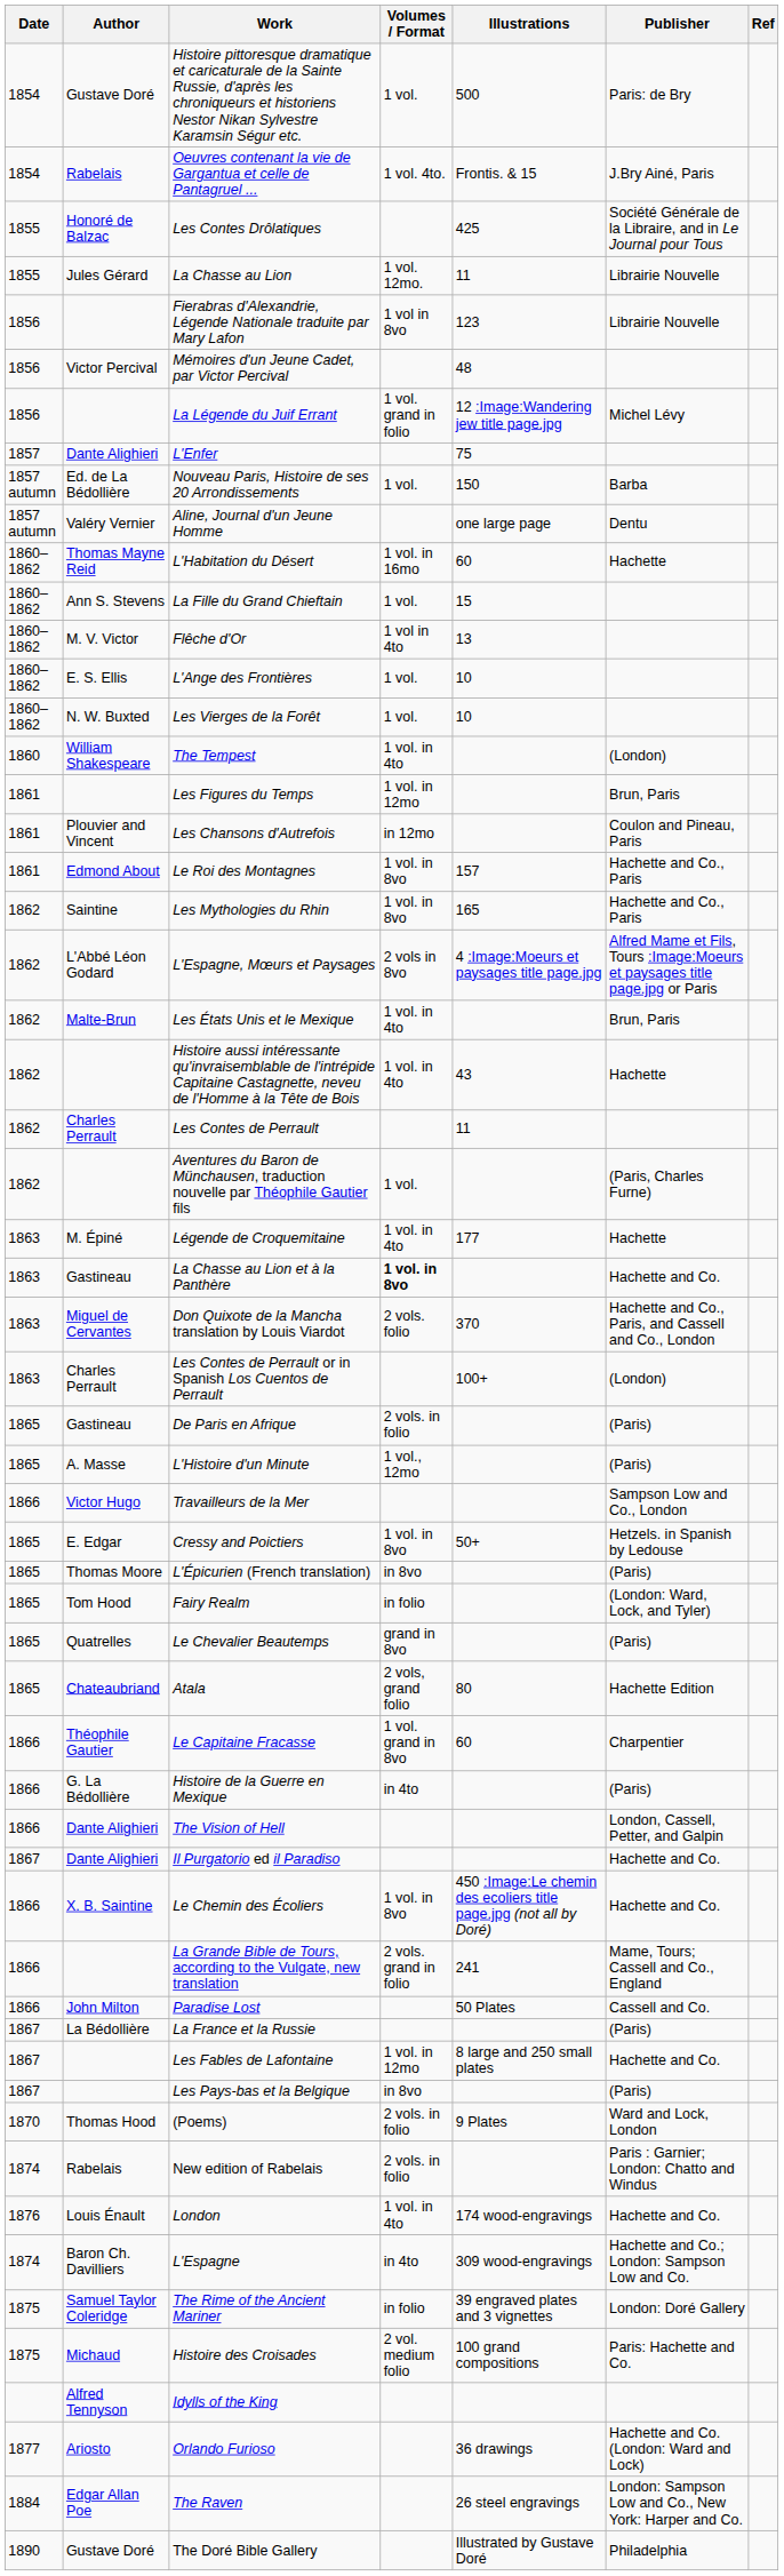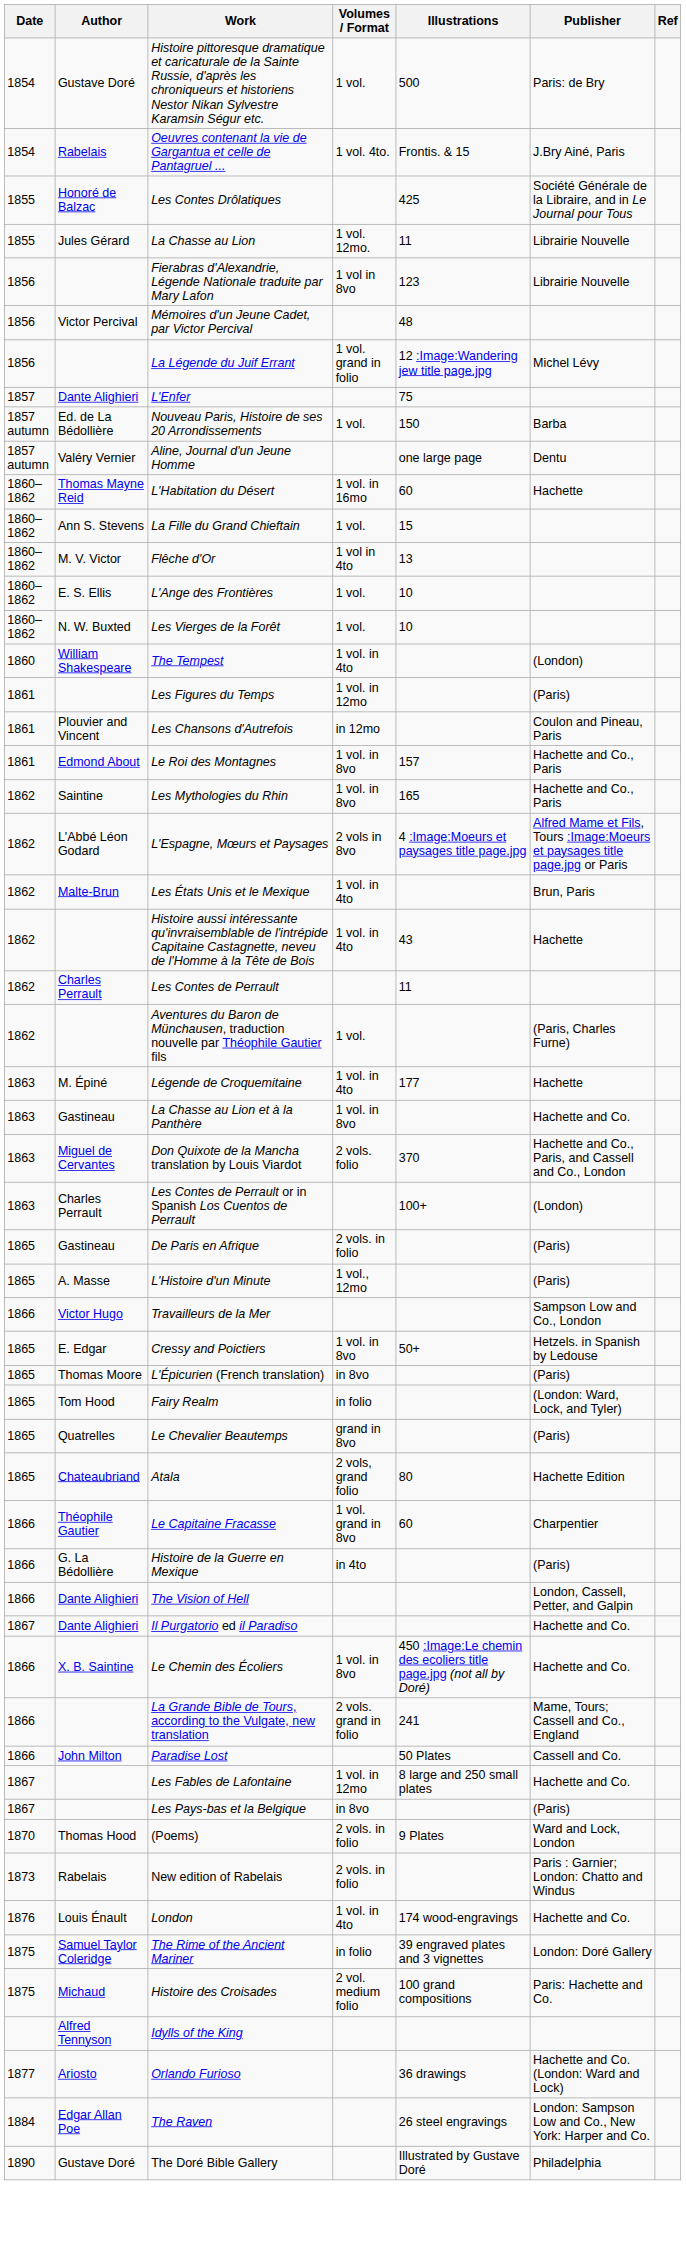 <table class="wikitable sortable">
 <tr>
 <th>Date</th>
 <th>Author</th>
 <th>Work</th>
 <th>Volumes / Format</th>
 <th>Illustrations</th>
 <th>Publisher</th>
 <th>Ref</th>
 </tr>
 <tr>
 <td>1854</td>
 <td>Gustave Doré</td>
 <td><em>Histoire pittoresque dramatique et caricaturale de la Sainte Russie, d'après les chroniqueurs et historiens Nestor Nikan Sylvestre Karamsin Ségur etc.</em></td>
 <td>1 vol.</td>
 <td>500</td>
 <td>Paris: de Bry</td>
 <td></td>
 </tr>
 <tr>
 <td>1854</td>
 <td><a href='#'>Rabelais</a></td>
 <td><a href='#'><em>Oeuvres contenant la vie de Gargantua et celle de Pantagruel ...</em></a></td>
 <td>1 vol. 4to.</td>
 <td>Frontis. & 15</td>
 <td>J.Bry Ainé, Paris</td>
 <td></td>
 </tr>
 <tr>
 <td>1855</td>
 <td><a href='#'>Honoré de Balzac</a></td>
 <td><em>Les Contes Drôlatiques</em></td>
 <td></td>
 <td>425</td>
 <td>Société Générale de la Libraire, and in <em>Le Journal pour Tous</em></td>
 <td></td>
 </tr>
 <tr>
 <td>1855</td>
 <td>Jules Gérard</td>
 <td><em>La Chasse au Lion</em></td>
 <td>1 vol. 12mo.</td>
 <td>11</td>
 <td>Librairie Nouvelle</td>
 <td></td>
 </tr>
 <tr>
 <td>1856</td>
 <td></td>
 <td><em>Fierabras d'Alexandrie, Légende Nationale traduite par Mary Lafon</em></td>
 <td>1 vol in 8vo</td>
 <td>123</td>
 <td>Librairie Nouvelle</td>
 <td></td>
 </tr>
 <tr>
 <td>1856</td>
 <td>Victor Percival</td>
 <td><em>Mémoires d'un Jeune Cadet, par Victor Percival</em></td>
 <td></td>
 <td>48</td>
 <td></td>
 <td></td>
 </tr>
 <tr>
 <td>1856</td>
 <td></td>
 <td><em><a href='#'>La Légende du Juif Errant</a></em></td>
 <td>1 vol. grand in folio</td>
 <td>12 <a href='#'>:Image:Wandering jew title page.jpg</a></td>
 <td>Michel Lévy</td>
 <td></td>
 </tr>
 <tr>
 <td>1857</td>
 <td><a href='#'>Dante Alighieri</a></td>
 <td><em><a href='#'>L'Enfer</a></em></td>
 <td></td>
 <td>75</td>
 <td></td>
 <td></td>
 </tr>
 <tr>
 <td>1857 autumn</td>
 <td>Ed. de La Bédollière</td>
 <td><em>Nouveau Paris, Histoire de ses 20 Arrondissements</em></td>
 <td>1 vol.</td>
 <td>150</td>
 <td>Barba</td>
 <td></td>
 </tr>
 <tr>
 <td>1857 autumn</td>
 <td>Valéry Vernier</td>
 <td><em>Aline, Journal d'un Jeune Homme</em></td>
 <td></td>
 <td>one large page</td>
 <td>Dentu</td>
 <td></td>
 </tr>
 <tr>
 <td>1860–1862</td>
 <td><a href='#'>Thomas Mayne Reid</a></td>
 <td><em>L'Habitation du Désert</em></td>
 <td>1 vol. in 16mo</td>
 <td>60</td>
 <td>Hachette</td>
 <td></td>
 </tr>
 <tr>
 <td>1860–1862</td>
 <td>Ann S. Stevens</td>
 <td><em>La Fille du Grand Chieftain</em></td>
 <td>1 vol.</td>
 <td>15</td>
 <td></td>
 <td></td>
 </tr>
 <tr>
 <td>1860–1862</td>
 <td>M. V. Victor</td>
 <td><em>Flêche d'Or</em></td>
 <td>1 vol in 4to</td>
 <td>13</td>
 <td></td>
 <td></td>
 </tr>
 <tr>
 <td>1860–1862</td>
 <td>E. S. Ellis</td>
 <td><em>L'Ange des Frontières</em></td>
 <td>1 vol.</td>
 <td>10</td>
 <td></td>
 <td></td>
 </tr>
 <tr>
 <td>1860–1862</td>
 <td>N. W. Buxted</td>
 <td><em>Les Vierges de la Forêt</em></td>
 <td>1 vol.</td>
 <td>10</td>
 <td></td>
 <td></td>
 </tr>
 <tr>
 <td>1860</td>
 <td><a href='#'>William Shakespeare</a></td>
 <td><em><a href='#'>The Tempest</a></em></td>
 <td>1 vol. in 4to</td>
 <td></td>
 <td>(London)</td>
 <td></td>
 </tr>
 <tr>
 <td>1861</td>
 <td></td>
 <td><em>Les Figures du Temps</em></td>
 <td>1 vol. in 12mo</td>
 <td></td>
-<td>Brun, Paris</td>
+<td>(Paris)</td>
 <td></td>
 </tr>
 <tr>
 <td>1861</td>
 <td>Plouvier and Vincent</td>
 <td><em>Les Chansons d'Autrefois</em></td>
 <td>in 12mo</td>
 <td></td>
 <td>Coulon and Pineau, Paris</td>
 <td></td>
 </tr>
 <tr>
 <td>1861</td>
 <td><a href='#'>Edmond About</a></td>
 <td><em>Le Roi des Montagnes</em></td>
 <td>1 vol. in 8vo</td>
 <td>157</td>
 <td>Hachette and Co., Paris</td>
 <td></td>
 </tr>
 <tr>
 <td>1862</td>
 <td>Saintine</td>
 <td><em>Les Mythologies du Rhin</em></td>
 <td>1 vol. in 8vo</td>
 <td>165</td>
 <td>Hachette and Co., Paris</td>
 <td></td>
 </tr>
 <tr>
 <td>1862</td>
 <td>L'Abbé Léon Godard</td>
 <td><em>L'Espagne, Mœurs et Paysages</em></td>
 <td>2 vols in 8vo</td>
 <td>4 <a href='#'>:Image:Moeurs et paysages title page.jpg</a></td>
 <td><a href='#'>Alfred Mame et Fils</a>, Tours <a href='#'>:Image:Moeurs et paysages title page.jpg</a> or Paris</td>
 <td></td>
 </tr>
 <tr>
 <td>1862</td>
 <td><a href='#'>Malte-Brun</a></td>
 <td><em>Les États Unis et le Mexique</em></td>
 <td>1 vol. in 4to</td>
 <td></td>
 <td>Brun, Paris</td>
 <td></td>
 </tr>
 <tr>
 <td>1862</td>
 <td></td>
 <td><em>Histoire aussi intéressante qu'invraisemblable de l'intrépide Capitaine Castagnette, neveu de l'Homme à la Tête de Bois</em></td>
 <td>1 vol. in 4to</td>
 <td>43</td>
 <td>Hachette</td>
 <td></td>
 </tr>
 <tr>
 <td>1862</td>
 <td><a href='#'>Charles Perrault</a></td>
 <td><em>Les Contes de Perrault</em></td>
 <td></td>
 <td>11</td>
 <td></td>
 <td></td>
 </tr>
 <tr>
 <td>1862</td>
 <td></td>
 <td><em>Aventures du Baron de Münchausen</em>, traduction nouvelle par <a href='#'>Théophile Gautier</a> fils</td>
 <td>1 vol.</td>
 <td></td>
 <td>(Paris, Charles Furne)</td>
 <td></td>
 </tr>
 <tr>
 <td>1863</td>
 <td>M. Épiné</td>
 <td><em>Légende de Croquemitaine</em></td>
 <td>1 vol. in 4to</td>
 <td>177</td>
 <td>Hachette</td>
 <td></td>
 </tr>
 <tr>
 <td>1863</td>
 <td>Gastineau</td>
 <td><em>La Chasse au Lion et à la Panthère</em></td>
-<td><strong>1 vol. in 8vo</strong></td>
+<td>1 vol. in 8vo</td>
 <td></td>
 <td>Hachette and Co.</td>
 <td></td>
 </tr>
 <tr>
 <td>1863</td>
 <td><a href='#'>Miguel de Cervantes</a></td>
 <td><em>Don Quixote de la Mancha</em> translation by Louis Viardot</td>
 <td>2 vols. folio</td>
 <td>370</td>
 <td>Hachette and Co., Paris, and Cassell and Co., London</td>
 <td></td>
 </tr>
 <tr>
 <td>1863</td>
 <td>Charles Perrault</td>
 <td><em>Les Contes de Perrault</em> or in Spanish <em>Los Cuentos de Perrault</em></td>
 <td></td>
 <td>100+</td>
 <td>(London)</td>
 <td></td>
 </tr>
 <tr>
 <td>1865</td>
 <td>Gastineau</td>
 <td><em>De Paris en Afrique</em></td>
 <td>2 vols. in folio</td>
 <td></td>
 <td>(Paris)</td>
 <td></td>
 </tr>
 <tr>
 <td>1865</td>
 <td>A. Masse</td>
 <td><em>L'Histoire d'un Minute</em></td>
 <td>1 vol., 12mo</td>
 <td></td>
 <td>(Paris)</td>
 <td></td>
 </tr>
 <tr>
 <td>1866</td>
 <td><a href='#'>Victor Hugo</a></td>
 <td><em>Travailleurs de la Mer</em></td>
 <td></td>
 <td></td>
 <td>Sampson Low and Co., London</td>
 <td></td>
 </tr>
 <tr>
 <td>1865</td>
 <td>E. Edgar</td>
 <td><em>Cressy and Poictiers</em></td>
 <td>1 vol. in 8vo</td>
 <td>50+</td>
 <td>Hetzels. in Spanish by Ledouse</td>
 <td></td>
 </tr>
 <tr>
 <td>1865</td>
 <td>Thomas Moore</td>
 <td><em>L'Épicurien</em> (French translation)</td>
 <td>in 8vo</td>
 <td></td>
 <td>(Paris)</td>
 <td></td>
 </tr>
 <tr>
 <td>1865</td>
 <td>Tom Hood</td>
 <td><em>Fairy Realm</em></td>
 <td>in folio</td>
 <td></td>
 <td>(London: Ward, Lock, and Tyler)</td>
 <td></td>
 </tr>
 <tr>
 <td>1865</td>
 <td>Quatrelles</td>
 <td><em>Le Chevalier Beautemps</em></td>
 <td>grand in 8vo</td>
 <td></td>
 <td>(Paris)</td>
 <td></td>
 </tr>
 <tr>
 <td>1865</td>
 <td><a href='#'>Chateaubriand</a></td>
 <td><em>Atala</em></td>
 <td>2 vols, grand folio</td>
 <td>80</td>
 <td>Hachette Edition</td>
 <td></td>
 </tr>
 <tr>
 <td>1866</td>
 <td><a href='#'>Théophile Gautier</a></td>
 <td><em><a href='#'>Le Capitaine Fracasse</a></em></td>
 <td>1 vol. grand in 8vo</td>
 <td>60</td>
 <td>Charpentier</td>
 <td></td>
 </tr>
 <tr>
 <td>1866</td>
 <td>G. La Bédollière</td>
 <td><em>Histoire de la Guerre en Mexique</em></td>
 <td>in 4to</td>
 <td></td>
 <td>(Paris)</td>
 <td></td>
 </tr>
 <tr>
 <td>1866</td>
 <td><a href='#'>Dante Alighieri</a></td>
 <td><em><a href='#'>The Vision of Hell</a></em></td>
 <td></td>
 <td></td>
 <td>London, Cassell, Petter, and Galpin</td>
 <td></td>
 </tr>
 <tr>
 <td>1867</td>
 <td><a href='#'>Dante Alighieri</a></td>
 <td><em><a href='#'>Il Purgatorio</a></em> ed <em><a href='#'>il Paradiso</a></em></td>
 <td></td>
 <td></td>
 <td>Hachette and Co.</td>
 <td></td>
 </tr>
 <tr>
 <td>1866</td>
 <td><a href='#'>X. B. Saintine</a></td>
 <td><em>Le Chemin des Écoliers</em></td>
 <td>1 vol. in 8vo</td>
 <td>450 <a href='#'>:Image:Le chemin des ecoliers title page.jpg</a> <em>(not all by Doré)</em></td>
 <td>Hachette and Co.</td>
 <td></td>
 </tr>
 <tr>
 <td>1866</td>
 <td></td>
 <td><a href='#'><em>La Grande Bible de Tours</em>, according to the Vulgate, new translation</a></td>
 <td>2 vols. grand in folio</td>
 <td>241</td>
 <td>Mame, Tours; Cassell and Co., England</td>
 <td></td>
 </tr>
 <tr>
 <td>1866</td>
 <td><a href='#'>John Milton</a></td>
 <td><em><a href='#'>Paradise Lost</a></em></td>
 <td></td>
 <td>50 Plates</td>
 <td>Cassell and Co.</td>
 <td></td>
 </tr>
 <tr>
 <td>1867</td>
-<td>La Bédollière</td>
-<td><em>La France et la Russie</em></td>
-<td></td>
-<td></td>
-<td>(Paris)</td>
-<td></td>
-</tr>
-<tr>
-<td>1867</td>
 <td></td>
 <td><em>Les Fables de Lafontaine</em></td>
 <td>1 vol. in 12mo</td>
 <td>8 large and 250 small plates</td>
 <td>Hachette and Co.</td>
 <td></td>
 </tr>
 <tr>
 <td>1867</td>
 <td></td>
 <td><em>Les Pays-bas et la Belgique</em></td>
 <td>in 8vo</td>
 <td></td>
 <td>(Paris)</td>
 <td></td>
 </tr>
 <tr>
 <td>1870</td>
 <td>Thomas Hood</td>
 <td>(Poems)</td>
 <td>2 vols. in folio</td>
 <td>9 Plates</td>
 <td>Ward and Lock, London</td>
 <td></td>
 </tr>
 <tr>
-<td>1874</td>
+<td>1873</td>
 <td>Rabelais</td>
 <td>New edition of Rabelais</td>
 <td>2 vols. in folio</td>
 <td></td>
 <td>Paris : Garnier; London: Chatto and Windus</td>
 <td></td>
 </tr>
 <tr>
 <td>1876</td>
 <td>Louis Énault</td>
 <td><em>London</em></td>
 <td>1 vol. in 4to</td>
 <td>174 wood-engravings</td>
 <td>Hachette and Co.</td>
-<td></td>
-</tr>
-<tr>
-<td>1874</td>
-<td>Baron Ch. Davilliers</td>
-<td><em>L'Espagne</em></td>
-<td>in 4to</td>
-<td>309 wood-engravings</td>
-<td>Hachette and Co.; London: Sampson Low and Co.</td>
 <td></td>
 </tr>
 <tr>
 <td>1875</td>
 <td><a href='#'>Samuel Taylor Coleridge</a></td>
 <td><em><a href='#'>The Rime of the Ancient Mariner</a></em></td>
 <td>in folio</td>
 <td>39 engraved plates and 3 vignettes</td>
 <td>London: Doré Gallery</td>
 <td></td>
 </tr>
 <tr>
 <td>1875</td>
 <td><a href='#'>Michaud</a></td>
 <td><em>Histoire des Croisades</em></td>
 <td>2 vol. medium folio</td>
 <td>100 grand compositions</td>
 <td>Paris: Hachette and Co.</td>
 <td></td>
 </tr>
 <tr>
 <td></td>
 <td><a href='#'>Alfred Tennyson</a></td>
 <td><em><a href='#'>Idylls of the King</a></em></td>
 <td></td>
 <td></td>
 <td></td>
 <td></td>
 </tr>
 <tr>
 <td>1877</td>
 <td><a href='#'>Ariosto</a></td>
 <td><em><a href='#'>Orlando Furioso</a></em></td>
 <td></td>
 <td>36 drawings</td>
 <td>Hachette and Co. (London: Ward and Lock)</td>
 <td></td>
 </tr>
 <tr>
 <td>1884</td>
 <td><a href='#'>Edgar Allan Poe</a></td>
 <td><em><a href='#'>The Raven</a></em></td>
 <td></td>
 <td>26 steel engravings</td>
 <td>London: Sampson Low and Co., New York: Harper and Co.</td>
 <td></td>
 </tr>
 <tr>
 <td>1890</td>
 <td>Gustave Doré</td>
 <td>The Doré Bible Gallery</td>
 <td></td>
 <td>Illustrated by Gustave Doré</td>
 <td>Philadelphia</td>
 <td></td>
 </tr>
 </table>
